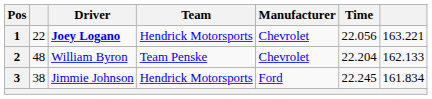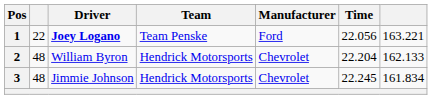 <table class="wikitable" style="font-size:95%">
 <tr>
 <th>Pos</th>
 <th></th>
 <th>Driver</th>
 <th>Team</th>
 <th>Manufacturer</th>
 <th>Time</th>
 <th></th>
 </tr>
 <tr>
 <th>1</th>
 <td>22</td>
 <td><strong><a href='#'>Joey Logano</a></strong></td>
-<td><a href='#'>Hendrick Motorsports</a></td>
-<td><a href='#'>Chevrolet</a></td>
+<td><a href='#'>Team Penske</a></td>
+<td><a href='#'>Ford</a></td>
 <td>22.056</td>
 <td>163.221</td>
 </tr>
 <tr>
 <th>2</th>
 <td>48</td>
 <td><a href='#'>William Byron</a></td>
-<td><a href='#'>Team Penske</a></td>
+<td><a href='#'>Hendrick Motorsports</a></td>
 <td><a href='#'>Chevrolet</a></td>
 <td>22.204</td>
 <td>162.133</td>
 </tr>
 <tr>
 <th>3</th>
-<td>38</td>
+<td>48</td>
 <td><a href='#'>Jimmie Johnson</a></td>
 <td><a href='#'>Hendrick Motorsports</a></td>
-<td><a href='#'>Ford</a></td>
+<td><a href='#'>Chevrolet</a></td>
 <td>22.245</td>
 <td>161.834</td>
 </tr>
 <tr>
 <th colspan="7"></th>
 </tr>
 </table>
